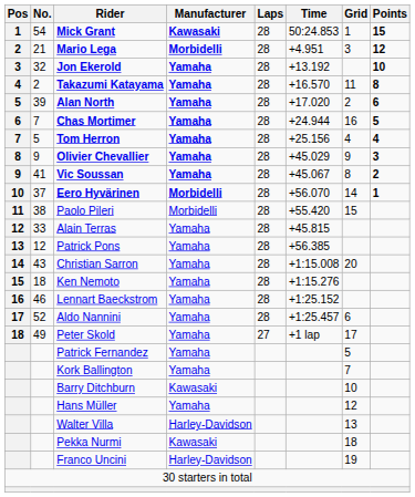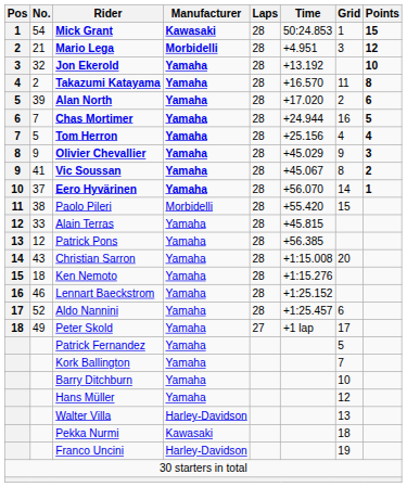 <table class="wikitable" style="font-size: 95%;">
 <tr>
 <th>Pos</th>
 <th>No.</th>
 <th>Rider</th>
 <th>Manufacturer</th>
 <th>Laps</th>
 <th>Time</th>
 <th>Grid</th>
 <th>Points</th>
 </tr>
 <tr>
 <th>1</th>
 <td>54</td>
 <td> <strong><a href='#'>Mick Grant</a></strong></td>
 <td><strong><a href='#'>Kawasaki</a></strong></td>
 <td>28</td>
 <td>50:24.853</td>
 <td>1</td>
 <td><strong>15</strong></td>
 </tr>
 <tr>
 <th>2</th>
 <td>21</td>
 <td> <strong><a href='#'>Mario Lega</a></strong></td>
 <td><strong><a href='#'>Morbidelli</a></strong></td>
 <td>28</td>
 <td>+4.951</td>
 <td>3</td>
 <td><strong>12</strong></td>
 </tr>
 <tr>
 <th>3</th>
 <td>32</td>
 <td> <strong><a href='#'>Jon Ekerold</a></strong></td>
 <td><strong><a href='#'>Yamaha</a></strong></td>
 <td>28</td>
 <td>+13.192</td>
 <td></td>
 <td><strong>10</strong></td>
 </tr>
 <tr>
 <th>4</th>
 <td>2</td>
 <td> <strong><a href='#'>Takazumi Katayama</a></strong></td>
 <td><strong><a href='#'>Yamaha</a></strong></td>
 <td>28</td>
 <td>+16.570</td>
 <td>11</td>
 <td><strong>8</strong></td>
 </tr>
 <tr>
 <th>5</th>
 <td>39</td>
 <td> <strong><a href='#'>Alan North</a></strong></td>
 <td><strong><a href='#'>Yamaha</a></strong></td>
 <td>28</td>
 <td>+17.020</td>
 <td>2</td>
 <td><strong>6</strong></td>
 </tr>
 <tr>
 <th>6</th>
 <td>7</td>
 <td> <strong><a href='#'>Chas Mortimer</a></strong></td>
 <td><strong><a href='#'>Yamaha</a></strong></td>
 <td>28</td>
 <td>+24.944</td>
 <td>16</td>
 <td><strong>5</strong></td>
 </tr>
 <tr>
 <th>7</th>
 <td>5</td>
 <td> <strong><a href='#'>Tom Herron</a></strong></td>
 <td><strong><a href='#'>Yamaha</a></strong></td>
 <td>28</td>
 <td>+25.156</td>
 <td>4</td>
 <td><strong>4</strong></td>
 </tr>
 <tr>
 <th>8</th>
 <td>9</td>
 <td> <strong><a href='#'>Olivier Chevallier</a></strong></td>
 <td><strong><a href='#'>Yamaha</a></strong></td>
 <td>28</td>
 <td>+45.029</td>
 <td>9</td>
 <td><strong>3</strong></td>
 </tr>
 <tr>
 <th>9</th>
 <td>41</td>
 <td> <strong><a href='#'>Vic Soussan</a></strong></td>
 <td><strong><a href='#'>Yamaha</a></strong></td>
 <td>28</td>
 <td>+45.067</td>
 <td>8</td>
 <td><strong>2</strong></td>
 </tr>
 <tr>
 <th>10</th>
 <td>37</td>
 <td> <strong><a href='#'>Eero Hyvärinen</a></strong></td>
-<td><strong><a href='#'>Morbidelli</a></strong></td>
+<td><strong><a href='#'>Yamaha</a></strong></td>
 <td>28</td>
 <td>+56.070</td>
 <td>14</td>
 <td><strong>1</strong></td>
 </tr>
 <tr>
 <th>11</th>
 <td>38</td>
 <td> <a href='#'>Paolo Pileri</a></td>
 <td><a href='#'>Morbidelli</a></td>
 <td>28</td>
 <td>+55.420</td>
 <td>15</td>
 <td></td>
 </tr>
 <tr>
 <th>12</th>
 <td>33</td>
 <td> <a href='#'>Alain Terras</a></td>
 <td><a href='#'>Yamaha</a></td>
 <td>28</td>
 <td>+45.815</td>
 <td></td>
 <td></td>
 </tr>
 <tr>
 <th>13</th>
 <td>12</td>
 <td> <a href='#'>Patrick Pons</a></td>
 <td><a href='#'>Yamaha</a></td>
 <td>28</td>
 <td>+56.385</td>
 <td></td>
 <td></td>
 </tr>
 <tr>
 <th>14</th>
 <td>43</td>
 <td> <a href='#'>Christian Sarron</a></td>
 <td><a href='#'>Yamaha</a></td>
 <td>28</td>
 <td>+1:15.008</td>
 <td>20</td>
 <td></td>
 </tr>
 <tr>
 <th>15</th>
 <td>18</td>
 <td> <a href='#'>Ken Nemoto</a></td>
 <td><a href='#'>Yamaha</a></td>
 <td>28</td>
 <td>+1:15.276</td>
 <td></td>
 <td></td>
 </tr>
 <tr>
 <th>16</th>
 <td>46</td>
 <td> <a href='#'>Lennart Baeckstrom</a></td>
 <td><a href='#'>Yamaha</a></td>
 <td>28</td>
 <td>+1:25.152</td>
 <td></td>
 <td></td>
 </tr>
 <tr>
 <th>17</th>
 <td>52</td>
 <td> <a href='#'>Aldo Nannini</a></td>
 <td><a href='#'>Yamaha</a></td>
 <td>28</td>
 <td>+1:25.457</td>
 <td>6</td>
 <td></td>
 </tr>
 <tr>
 <th>18</th>
 <td>49</td>
 <td> <a href='#'>Peter Skold</a></td>
 <td><a href='#'>Yamaha</a></td>
 <td>27</td>
 <td>+1 lap</td>
 <td>17</td>
 <td></td>
 </tr>
 <tr>
 <th></th>
 <td></td>
 <td> <a href='#'>Patrick Fernandez</a></td>
 <td><a href='#'>Yamaha</a></td>
 <td></td>
 <td></td>
 <td>5</td>
 <td></td>
 </tr>
 <tr>
 <th></th>
 <td></td>
 <td> <a href='#'>Kork Ballington</a></td>
 <td><a href='#'>Yamaha</a></td>
 <td></td>
 <td></td>
 <td>7</td>
 <td></td>
 </tr>
 <tr>
 <th></th>
 <td></td>
 <td> <a href='#'>Barry Ditchburn</a></td>
-<td><a href='#'>Kawasaki</a></td>
+<td><a href='#'>Yamaha</a></td>
 <td></td>
 <td></td>
 <td>10</td>
 <td></td>
 </tr>
 <tr>
 <th></th>
 <td></td>
 <td> <a href='#'>Hans Müller</a></td>
 <td><a href='#'>Yamaha</a></td>
 <td></td>
 <td></td>
 <td>12</td>
 <td></td>
 </tr>
 <tr>
 <th></th>
 <td></td>
 <td> <a href='#'>Walter Villa</a></td>
 <td><a href='#'>Harley-Davidson</a></td>
 <td></td>
 <td></td>
 <td>13</td>
 <td></td>
 </tr>
 <tr>
 <th></th>
 <td></td>
 <td> <a href='#'>Pekka Nurmi</a></td>
 <td><a href='#'>Kawasaki</a></td>
 <td></td>
 <td></td>
 <td>18</td>
 <td></td>
 </tr>
 <tr>
 <th></th>
 <td></td>
 <td> <a href='#'>Franco Uncini</a></td>
 <td><a href='#'>Harley-Davidson</a></td>
 <td></td>
 <td></td>
 <td>19</td>
 <td></td>
 </tr>
 <tr>
 <td colspan=8 align=center>30 starters in total</td>
 </tr>
 <tr>
 <th colspan=8></th>
 </tr>
 </table>
